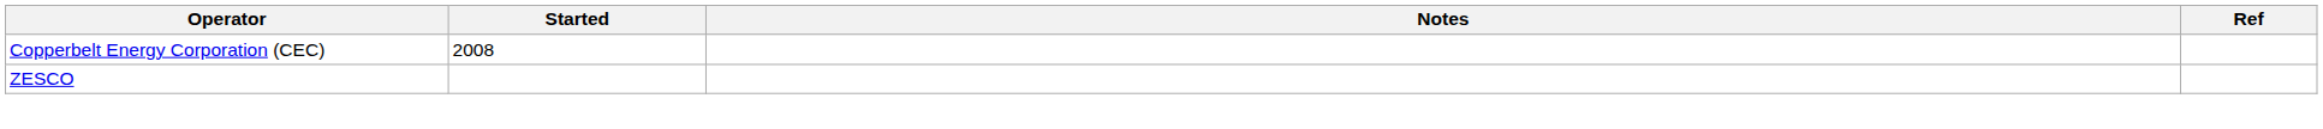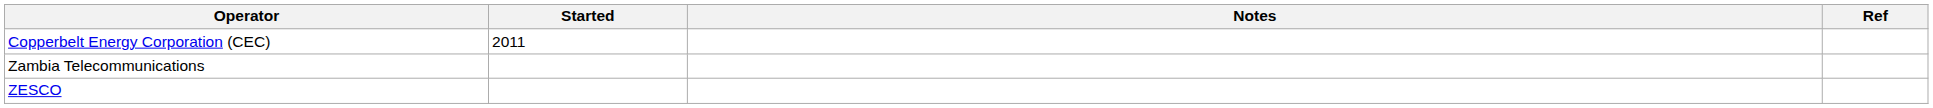 <table class="wikitable" style="background: #FFFFFF; width: 100%; white-space: normal;">
 <tr>
 <th scope="col" width="100px">Operator</th>
 <th scope="col" width="20px">Started</th>
 <th scope="col" width="350px">Notes</th>
 <th scope="col" width="20px">Ref</th>
 </tr>
 <tr>
 <td><a href='#'>Copperbelt Energy Corporation</a> (CEC)</td>
-<td>2008</td>
+<td>2011</td>
+<td></td>
+<td></td>
+</tr>
+<tr>
+<td>Zambia Telecommunications</td>
+<td></td>
 <td></td>
 <td></td>
 </tr>
 <tr>
 <td><a href='#'>ZESCO</a></td>
 <td></td>
 <td></td>
 <td></td>
 </tr>
 </table>
